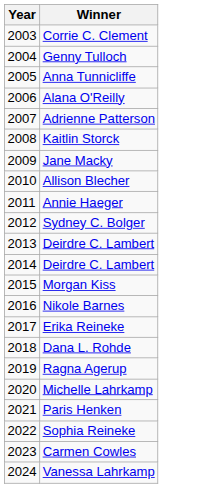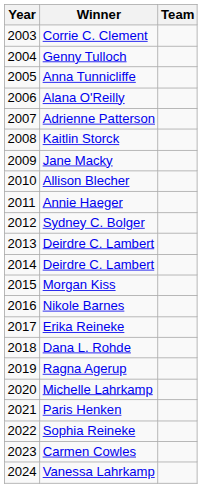 <table class="wikitable">
 <tr>
 <th>Year</th>
 <th>Winner</th>
+<th>Team</th>
 </tr>
 <tr>
 <td>2003</td>
 <td><a href='#'>Corrie C. Clement</a></td>
+<td></td>
 </tr>
 <tr>
 <td>2004</td>
 <td><a href='#'>Genny Tulloch</a></td>
+<td></td>
 </tr>
 <tr>
 <td>2005</td>
 <td><a href='#'>Anna Tunnicliffe</a></td>
+<td></td>
 </tr>
 <tr>
 <td>2006</td>
 <td><a href='#'>Alana O'Reilly</a></td>
+<td></td>
 </tr>
 <tr>
 <td>2007</td>
 <td><a href='#'>Adrienne Patterson</a></td>
+<td></td>
 </tr>
 <tr>
 <td>2008</td>
 <td><a href='#'>Kaitlin Storck</a></td>
+<td></td>
 </tr>
 <tr>
 <td>2009</td>
 <td><a href='#'>Jane Macky</a></td>
+<td></td>
 </tr>
 <tr>
 <td>2010</td>
 <td><a href='#'>Allison Blecher</a></td>
+<td></td>
 </tr>
 <tr>
 <td>2011</td>
 <td><a href='#'>Annie Haeger</a></td>
+<td></td>
 </tr>
 <tr>
 <td>2012</td>
 <td><a href='#'>Sydney C. Bolger</a></td>
+<td></td>
 </tr>
 <tr>
 <td>2013</td>
 <td><a href='#'>Deirdre C. Lambert</a></td>
+<td></td>
 </tr>
 <tr>
 <td>2014</td>
 <td><a href='#'>Deirdre C. Lambert</a></td>
+<td></td>
 </tr>
 <tr>
 <td>2015</td>
 <td><a href='#'>Morgan Kiss</a></td>
+<td></td>
 </tr>
 <tr>
 <td>2016</td>
 <td><a href='#'>Nikole Barnes</a></td>
+<td></td>
 </tr>
 <tr>
 <td>2017</td>
 <td><a href='#'>Erika Reineke</a></td>
+<td></td>
 </tr>
 <tr>
 <td>2018</td>
 <td><a href='#'>Dana L. Rohde</a></td>
+<td></td>
 </tr>
 <tr>
 <td>2019</td>
 <td><a href='#'>Ragna Agerup</a></td>
+<td></td>
 </tr>
 <tr>
 <td>2020</td>
 <td><a href='#'>Michelle Lahrkamp</a></td>
+<td></td>
 </tr>
 <tr>
 <td>2021</td>
 <td><a href='#'>Paris Henken</a></td>
+<td></td>
 </tr>
 <tr>
 <td>2022</td>
 <td><a href='#'>Sophia Reineke</a></td>
+<td></td>
 </tr>
 <tr>
 <td>2023</td>
 <td><a href='#'>Carmen Cowles</a></td>
+<td></td>
 </tr>
 <tr>
 <td>2024</td>
 <td><a href='#'>Vanessa Lahrkamp</a></td>
+<td></td>
 </tr>
 </table>
